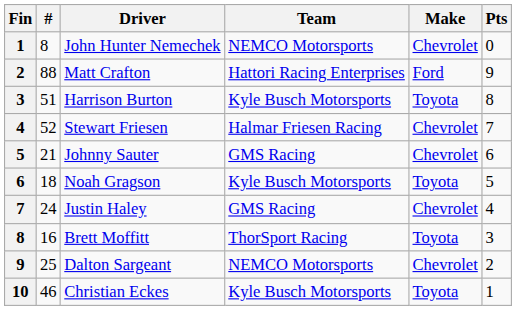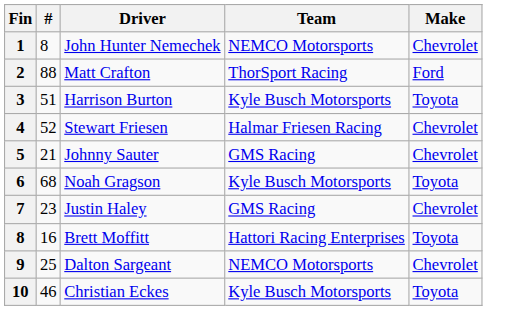 <table class="wikitable" style="font-size:95%">
 <tr>
 <th>Fin</th>
 <th>#</th>
 <th>Driver</th>
 <th>Team</th>
 <th>Make</th>
-<th>Pts</th>
 </tr>
 <tr>
 <th>1</th>
 <td>8</td>
 <td><a href='#'>John Hunter Nemechek</a></td>
 <td><a href='#'>NEMCO Motorsports</a></td>
 <td><a href='#'>Chevrolet</a></td>
-<td>0</td>
 </tr>
 <tr>
 <th>2</th>
 <td>88</td>
 <td><a href='#'>Matt Crafton</a></td>
-<td><a href='#'>Hattori Racing Enterprises</a></td>
+<td><a href='#'>ThorSport Racing</a></td>
 <td><a href='#'>Ford</a></td>
-<td>9</td>
 </tr>
 <tr>
 <th>3</th>
 <td>51</td>
 <td><a href='#'>Harrison Burton</a></td>
 <td><a href='#'>Kyle Busch Motorsports</a></td>
 <td><a href='#'>Toyota</a></td>
-<td>8</td>
 </tr>
 <tr>
 <th>4</th>
 <td>52</td>
 <td><a href='#'>Stewart Friesen</a></td>
 <td><a href='#'>Halmar Friesen Racing</a></td>
 <td><a href='#'>Chevrolet</a></td>
-<td>7</td>
 </tr>
 <tr>
 <th>5</th>
 <td>21</td>
 <td><a href='#'>Johnny Sauter</a></td>
 <td><a href='#'>GMS Racing</a></td>
 <td><a href='#'>Chevrolet</a></td>
-<td>6</td>
 </tr>
 <tr>
 <th>6</th>
-<td>18</td>
+<td>68</td>
 <td><a href='#'>Noah Gragson</a></td>
 <td><a href='#'>Kyle Busch Motorsports</a></td>
 <td><a href='#'>Toyota</a></td>
-<td>5</td>
 </tr>
 <tr>
 <th>7</th>
-<td>24</td>
+<td>23</td>
 <td><a href='#'>Justin Haley</a></td>
 <td><a href='#'>GMS Racing</a></td>
 <td><a href='#'>Chevrolet</a></td>
-<td>4</td>
 </tr>
 <tr>
 <th>8</th>
 <td>16</td>
 <td><a href='#'>Brett Moffitt</a></td>
-<td><a href='#'>ThorSport Racing</a></td>
+<td><a href='#'>Hattori Racing Enterprises</a></td>
 <td><a href='#'>Toyota</a></td>
-<td>3</td>
 </tr>
 <tr>
 <th>9</th>
 <td>25</td>
 <td><a href='#'>Dalton Sargeant</a></td>
 <td><a href='#'>NEMCO Motorsports</a></td>
 <td><a href='#'>Chevrolet</a></td>
-<td>2</td>
 </tr>
 <tr>
 <th>10</th>
 <td>46</td>
 <td><a href='#'>Christian Eckes</a></td>
 <td><a href='#'>Kyle Busch Motorsports</a></td>
 <td><a href='#'>Toyota</a></td>
-<td>1</td>
 </tr>
 </table>
